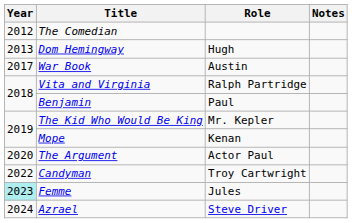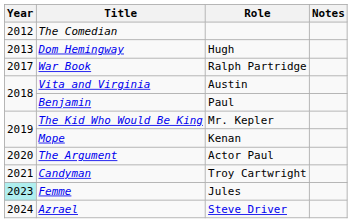 <table class="wikitable sortable">
 <tr>
 <th>Year</th>
 <th>Title</th>
 <th>Role</th>
 <th class="unsortable">Notes</th>
 </tr>
 <tr>
 <td>2012</td>
 <td><em>The Comedian</em></td>
 <td></td>
 <td></td>
 </tr>
 <tr>
 <td>2013</td>
 <td><em><a href='#'>Dom Hemingway</a></em></td>
 <td>Hugh</td>
 <td></td>
 </tr>
 <tr>
 <td>2017</td>
 <td><em><a href='#'>War Book</a></em></td>
-<td>Austin</td>
+<td>Ralph Partridge</td>
 <td></td>
 </tr>
 <tr>
 <td rowspan="2">2018</td>
 <td><em><a href='#'>Vita and Virginia</a></em></td>
-<td>Ralph Partridge</td>
+<td>Austin</td>
 <td></td>
 </tr>
 <tr>
 <td><em><a href='#'>Benjamin</a></em></td>
 <td>Paul</td>
 <td></td>
 </tr>
 <tr>
 <td rowspan="2">2019</td>
 <td><em><a href='#'>The Kid Who Would Be King</a></em></td>
 <td>Mr. Kepler</td>
 <td></td>
 </tr>
 <tr>
 <td><em><a href='#'>Mope</a></em></td>
 <td>Kenan</td>
 <td></td>
 </tr>
 <tr>
 <td>2020</td>
 <td><em><a href='#'>The Argument</a></em></td>
 <td>Actor Paul</td>
 <td></td>
 </tr>
 <tr>
-<td>2022</td>
+<td>2021</td>
 <td><em><a href='#'>Candyman</a></em></td>
 <td>Troy Cartwright</td>
 <td></td>
 </tr>
 <tr>
 <td style="background: paleturquoise;">2023</td>
 <td><em><a href='#'>Femme</a></em></td>
 <td>Jules</td>
 <td></td>
 </tr>
 <tr>
 <td>2024</td>
 <td><em><a href='#'>Azrael</a></em></td>
 <td><a href='#'>Steve Driver</a></td>
 <td></td>
 </tr>
 </table>
